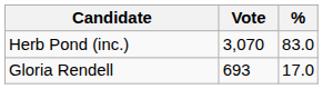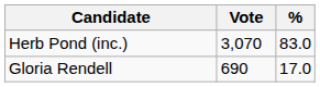 <table class="wikitable">
 <tr>
 <th bgcolor="#DDDDFF" width="200px">Candidate</th>
 <th bgcolor="#DDDDFF" width="50px">Vote</th>
 <th bgcolor="#DDDDFF" width="30px">%</th>
 </tr>
 <tr>
 <td>Herb Pond (inc.)</td>
 <td>3,070</td>
 <td>83.0</td>
 </tr>
 <tr>
 <td>Gloria Rendell</td>
-<td>693</td>
+<td>690</td>
 <td>17.0</td>
 </tr>
 </table>
